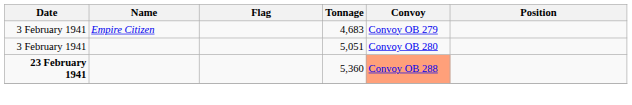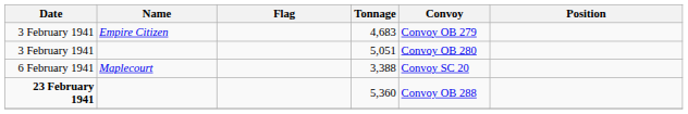 <table class="wikitable sortable" style="margin: 1em auto 1em auto;"|->
 <tr>
 <th width="120px">Date</th>
 <th width="160px">Name</th>
 <th width="180px">Flag</th>
 <th width="25px">Tonnage</th>
 <th width="120px">Convoy</th>
 <th width="260px">Position</th>
 </tr>
 <tr>
 <td align="right">3 February 1941</td>
 <td align="left"><a href='#'><em>Empire Citizen</em></a></td>
 <td align="left"></td>
 <td align="right">4,683</td>
 <td align="left"><a href='#'>Convoy OB 279</a></td>
 <td align="left"></td>
 </tr>
 <tr>
 <td align="right">3 February 1941</td>
 <td align="left"></td>
 <td align="left"></td>
 <td align="right">5,051</td>
 <td align="left"><a href='#'>Convoy OB 280</a></td>
 <td align="left"></td>
 </tr>
 <tr>
+<td align="right">6 February 1941</td>
+<td align="left"><a href='#'><em>Maplecourt</em></a></td>
+<td align="left"></td>
+<td align="right">3,388</td>
+<td align="left"><a href='#'>Convoy SC 20</a></td>
+<td align="left"></td>
+</tr>
+<tr>
 <td align="right"><strong>23 February 1941</strong></td>
 <td align="left"></td>
 <td align="left"></td>
 <td align="right">5,360</td>
-<td align="left" style="background: lightsalmon;"><a href='#'>Convoy OB 288</a></td>
+<td align="left"><a href='#'>Convoy OB 288</a></td>
 <td align="left"></td>
 </tr>
 <tr>
 </tr>
 </table>
